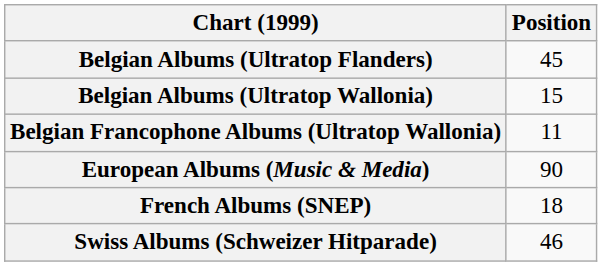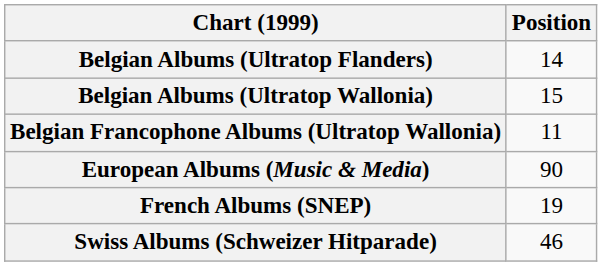 <table class="wikitable sortable plainrowheaders" style="text-align:center">
 <tr>
 <th scope="col">Chart (1999)</th>
 <th scope="col">Position</th>
 </tr>
 <tr>
 <th scope="row">Belgian Albums (Ultratop Flanders)</th>
-<td>45</td>
+<td>14</td>
 </tr>
 <tr>
 <th scope="row">Belgian Albums (Ultratop Wallonia)</th>
 <td>15</td>
 </tr>
 <tr>
 <th scope="row">Belgian Francophone Albums (Ultratop Wallonia)</th>
 <td>11</td>
 </tr>
 <tr>
 <th scope="row">European Albums (<em>Music & Media</em>)</th>
 <td>90</td>
 </tr>
 <tr>
 <th scope="row">French Albums (SNEP)</th>
-<td>18</td>
+<td>19</td>
 </tr>
 <tr>
 <th scope="row">Swiss Albums (Schweizer Hitparade)</th>
 <td>46</td>
 </tr>
 </table>
